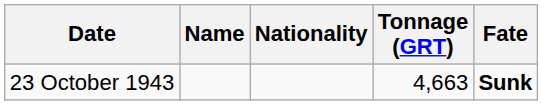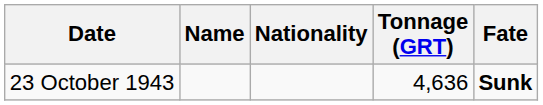 <table class="wikitable sortable">
 <tr>
 <th>Date</th>
 <th>Name</th>
 <th>Nationality</th>
 <th>Tonnage<br>(<a href='#'>GRT</a>)</th>
 <th>Fate</th>
 </tr>
 <tr>
 <td align="right">23 October 1943</td>
 <td align="left"></td>
 <td align="left"></td>
-<td align="right">4,663</td>
+<td align="right">4,636</td>
 <td align="left"><strong>Sunk</strong></td>
 </tr>
 </table>
